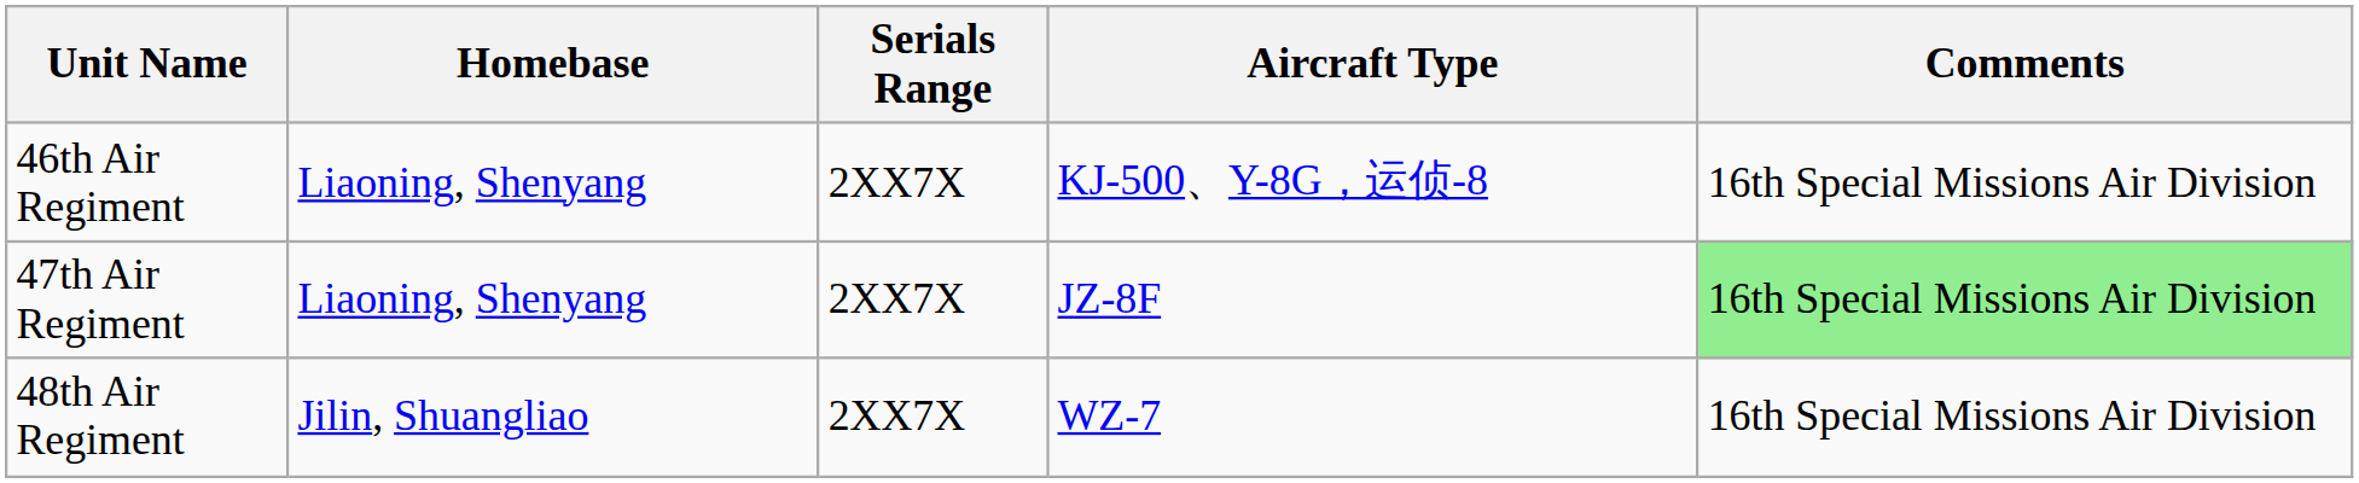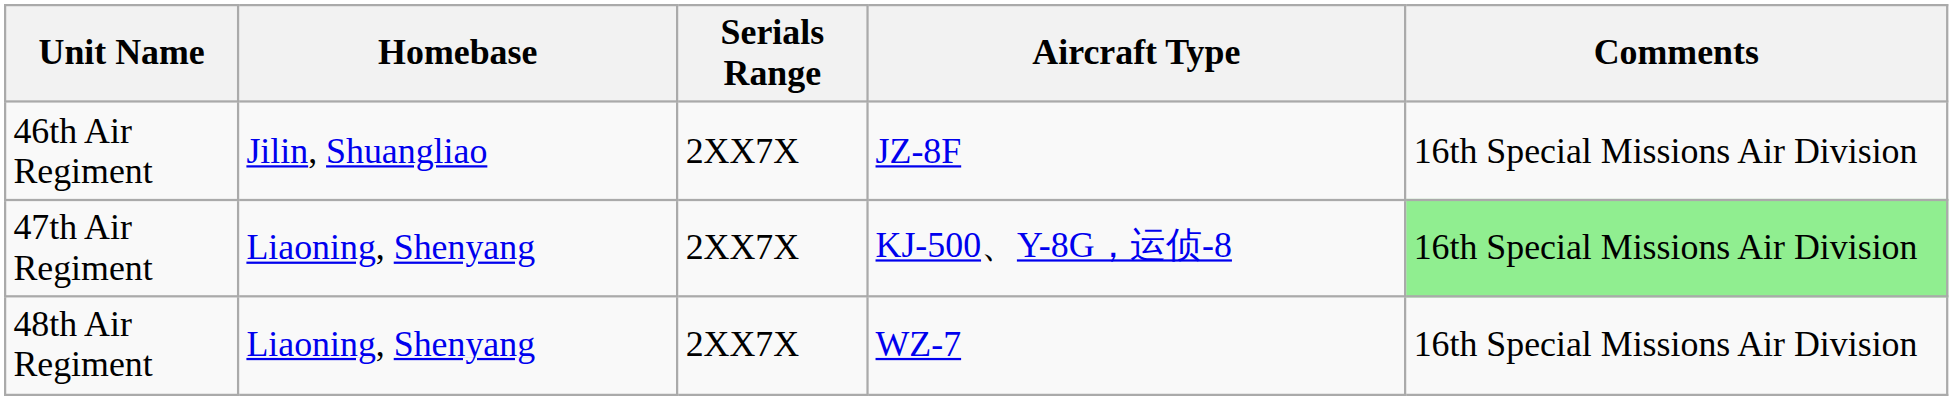 <table class="wikitable">
 <tr>
 <th scope="col" width="100">Unit Name</th>
 <th scope="col" width="200">Homebase</th>
 <th scope="col" width="80">Serials Range</th>
 <th scope="col" width="250">Aircraft Type</th>
 <th scope="col" width="250">Comments</th>
 </tr>
 <tr>
 <td>46th Air Regiment</td>
-<td><a href='#'>Liaoning</a>, <a href='#'>Shenyang</a></td>
+<td><a href='#'>Jilin</a>, <a href='#'>Shuangliao</a></td>
 <td>2XX7X</td>
-<td><a href='#'>KJ-500</a>、<a href='#'>Y-8G，运侦-8</a></td>
+<td><a href='#'>JZ-8F</a></td>
 <td>16th Special Missions Air Division</td>
 </tr>
 <tr>
 <td>47th Air Regiment</td>
 <td><a href='#'>Liaoning</a>, <a href='#'>Shenyang</a></td>
 <td>2XX7X</td>
-<td><a href='#'>JZ-8F</a></td>
+<td><a href='#'>KJ-500</a>、<a href='#'>Y-8G，运侦-8</a></td>
 <td style="background: lightgreen;">16th Special Missions Air Division</td>
 </tr>
 <tr>
 <td>48th Air Regiment</td>
-<td><a href='#'>Jilin</a>, <a href='#'>Shuangliao</a></td>
+<td><a href='#'>Liaoning</a>, <a href='#'>Shenyang</a></td>
 <td>2XX7X</td>
 <td><a href='#'>WZ-7</a></td>
 <td>16th Special Missions Air Division</td>
 </tr>
 </table>
